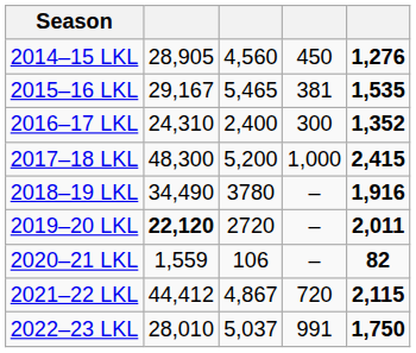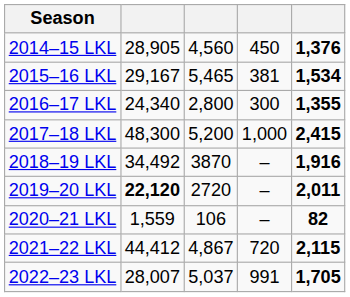 <table class="wikitable sortable" style="text-align:center">
 <tr>
 <th>Season</th>
 <th></th>
 <th></th>
 <th></th>
 <th></th>
 </tr>
 <tr>
 <td><a href='#'>2014–15 LKL</a></td>
 <td>28,905</td>
 <td>4,560</td>
 <td>450</td>
-<td><strong>1,276</strong></td>
+<td><strong>1,376</strong></td>
 </tr>
 <tr>
 <td><a href='#'>2015–16 LKL</a></td>
 <td>29,167</td>
 <td>5,465</td>
 <td>381</td>
-<td><strong>1,535</strong></td>
+<td><strong>1,534</strong></td>
 </tr>
 <tr>
 <td><a href='#'>2016–17 LKL</a></td>
-<td>24,310</td>
-<td>2,400</td>
+<td>24,340</td>
+<td>2,800</td>
 <td>300</td>
-<td><strong>1,352</strong></td>
+<td><strong>1,355</strong></td>
 </tr>
 <tr>
 <td><a href='#'>2017–18 LKL</a></td>
 <td>48,300</td>
 <td>5,200</td>
 <td>1,000</td>
 <td><strong>2,415</strong></td>
 </tr>
 <tr>
 <td><a href='#'>2018–19 LKL</a></td>
-<td>34,490</td>
-<td>3780</td>
+<td>34,492</td>
+<td>3870</td>
 <td>–</td>
 <td><strong>1,916</strong></td>
 </tr>
 <tr>
 <td><a href='#'>2019–20 LKL</a></td>
 <td><strong>22,120</strong></td>
 <td>2720</td>
 <td>–</td>
 <td><strong>2,011</strong></td>
 </tr>
 <tr>
 <td><a href='#'>2020–21 LKL</a></td>
 <td>1,559</td>
 <td>106</td>
 <td>–</td>
 <td><strong>82</strong></td>
 </tr>
 <tr>
 <td><a href='#'>2021–22 LKL</a></td>
 <td>44,412</td>
 <td>4,867</td>
 <td>720</td>
 <td><strong>2,115</strong></td>
 </tr>
 <tr>
 <td><a href='#'>2022–23 LKL</a></td>
-<td>28,010</td>
+<td>28,007</td>
 <td>5,037</td>
 <td>991</td>
-<td><strong>1,750</strong></td>
+<td><strong>1,705</strong></td>
 </tr>
 </table>
